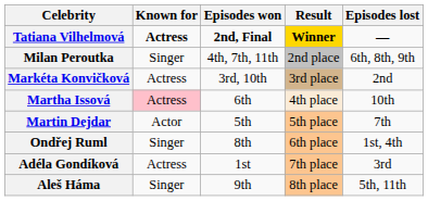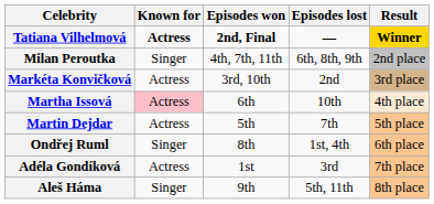 <table class="wikitable" style="text-align:center;">
 <tr>
 <th>Celebrity</th>
 <th>Known for</th>
 <th>Episodes won</th>
+<th>Episodes lost</th>
 <th>Result</th>
-<th>Episodes lost</th>
 </tr>
 <tr>
 <th><a href='#'>Tatiana Vilhelmová</a></th>
 <td><strong>Actress</strong></td>
 <td><strong>2nd, Final</strong></td>
+<td><strong>—</strong></td>
 <td style="background:gold;"><strong>Winner</strong></td>
-<td><strong>—</strong></td>
 </tr>
 <tr>
 <th>Milan Peroutka</th>
 <td>Singer</td>
 <td>4th, 7th, 11th</td>
+<td>6th, 8th, 9th</td>
 <td style="background:silver;">2nd place</td>
-<td>6th, 8th, 9th</td>
 </tr>
 <tr>
 <th><a href='#'>Markéta Konvičková</a></th>
 <td>Actress</td>
 <td>3rd, 10th</td>
+<td>2nd</td>
 <td bgcolor=tan>3rd place</td>
-<td>2nd</td>
 </tr>
 <tr>
 <th><a href='#'>Martha Issová</a></th>
 <td style="background: pink;">Actress</td>
 <td>6th</td>
+<td>10th</td>
 <td style="background:antiquewhite;">4th place</td>
-<td>10th</td>
 </tr>
 <tr>
 <th><a href='#'>Martin Dejdar</a></th>
-<td>Actor</td>
+<td>Actress</td>
 <td>5th</td>
+<td>7th</td>
 <td style="background:#fdc58f;">5th place</td>
-<td>7th</td>
 </tr>
 <tr>
 <th>Ondřej Ruml</th>
 <td>Singer</td>
 <td>8th</td>
+<td>1st, 4th</td>
 <td style="background:#fdc58f;">6th place</td>
-<td>1st, 4th</td>
 </tr>
 <tr>
 <th>Adéla Gondíková</th>
 <td>Actress</td>
 <td>1st</td>
+<td>3rd</td>
 <td style="background:#fdc58f;">7th place</td>
-<td>3rd</td>
 </tr>
 <tr>
 <th>Aleš Háma</th>
 <td>Singer</td>
 <td>9th</td>
+<td>5th, 11th</td>
 <td style="background:#fdc58f;">8th place</td>
-<td>5th, 11th</td>
 </tr>
 </table>
